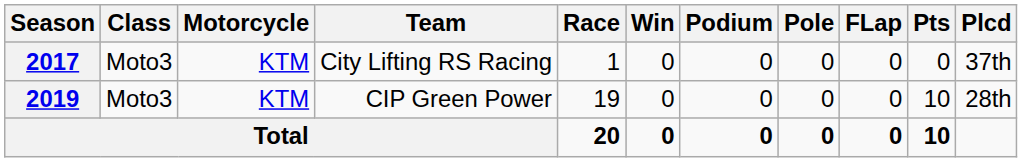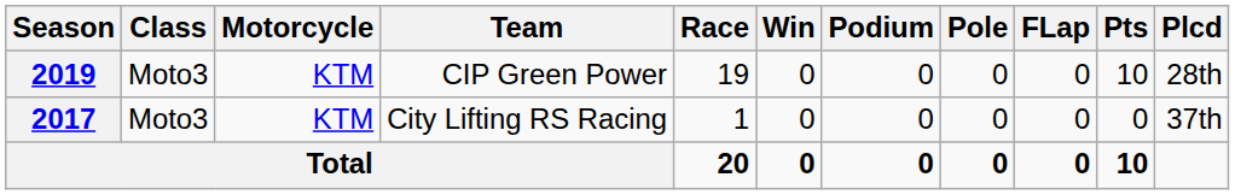 <table class="wikitable" style="text-align:right;">
 <tr>
 <th>Season</th>
 <th>Class</th>
 <th>Motorcycle</th>
 <th>Team</th>
 <th>Race</th>
 <th>Win</th>
 <th>Podium</th>
 <th>Pole</th>
 <th>FLap</th>
 <th>Pts</th>
 <th>Plcd</th>
 </tr>
 <tr>
+<th><a href='#'>2019</a></th>
+<td>Moto3</td>
+<td><a href='#'>KTM</a></td>
+<td>CIP Green Power</td>
+<td>19</td>
+<td>0</td>
+<td>0</td>
+<td>0</td>
+<td>0</td>
+<td>10</td>
+<td>28th</td>
+</tr>
+<tr>
 <th><a href='#'>2017</a></th>
 <td>Moto3</td>
 <td><a href='#'>KTM</a></td>
 <td>City Lifting RS Racing</td>
 <td>1</td>
 <td>0</td>
 <td>0</td>
 <td>0</td>
 <td>0</td>
 <td>0</td>
 <td>37th</td>
 </tr>
 <tr>
-<th><a href='#'>2019</a></th>
-<td>Moto3</td>
-<td><a href='#'>KTM</a></td>
-<td>CIP Green Power</td>
-<td>19</td>
-<td>0</td>
-<td>0</td>
-<td>0</td>
-<td>0</td>
-<td>10</td>
-<td>28th</td>
-</tr>
-<tr>
 <th colspan="4">Total</th>
 <td><strong>20</strong></td>
 <td><strong>0</strong></td>
 <td><strong>0</strong></td>
 <td><strong>0</strong></td>
 <td><strong>0</strong></td>
 <td><strong>10</strong></td>
 <td></td>
 </tr>
 </table>
